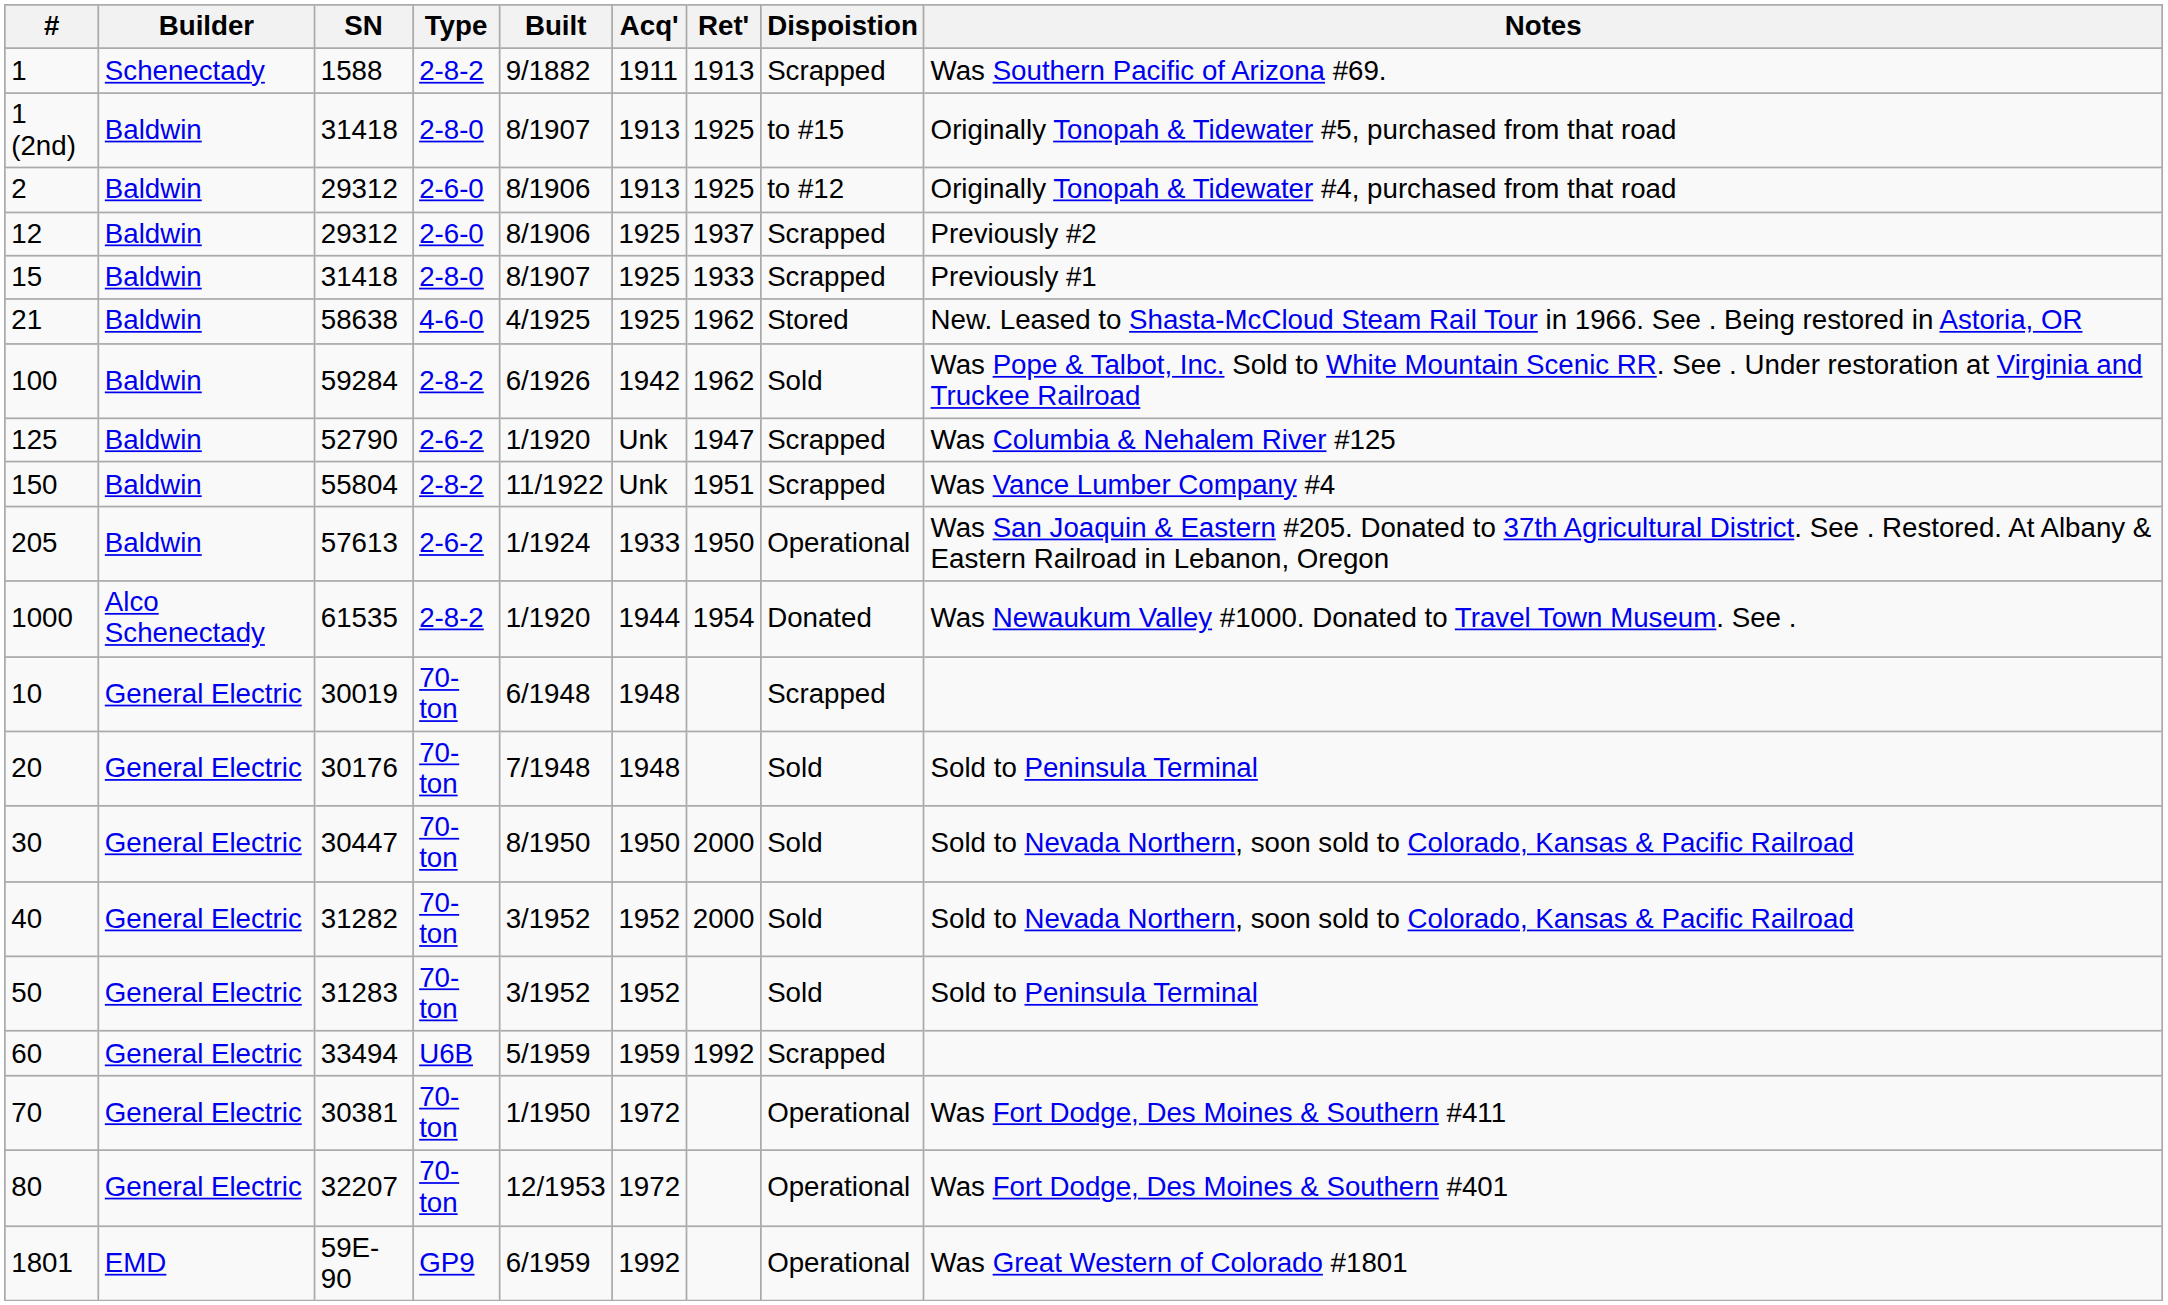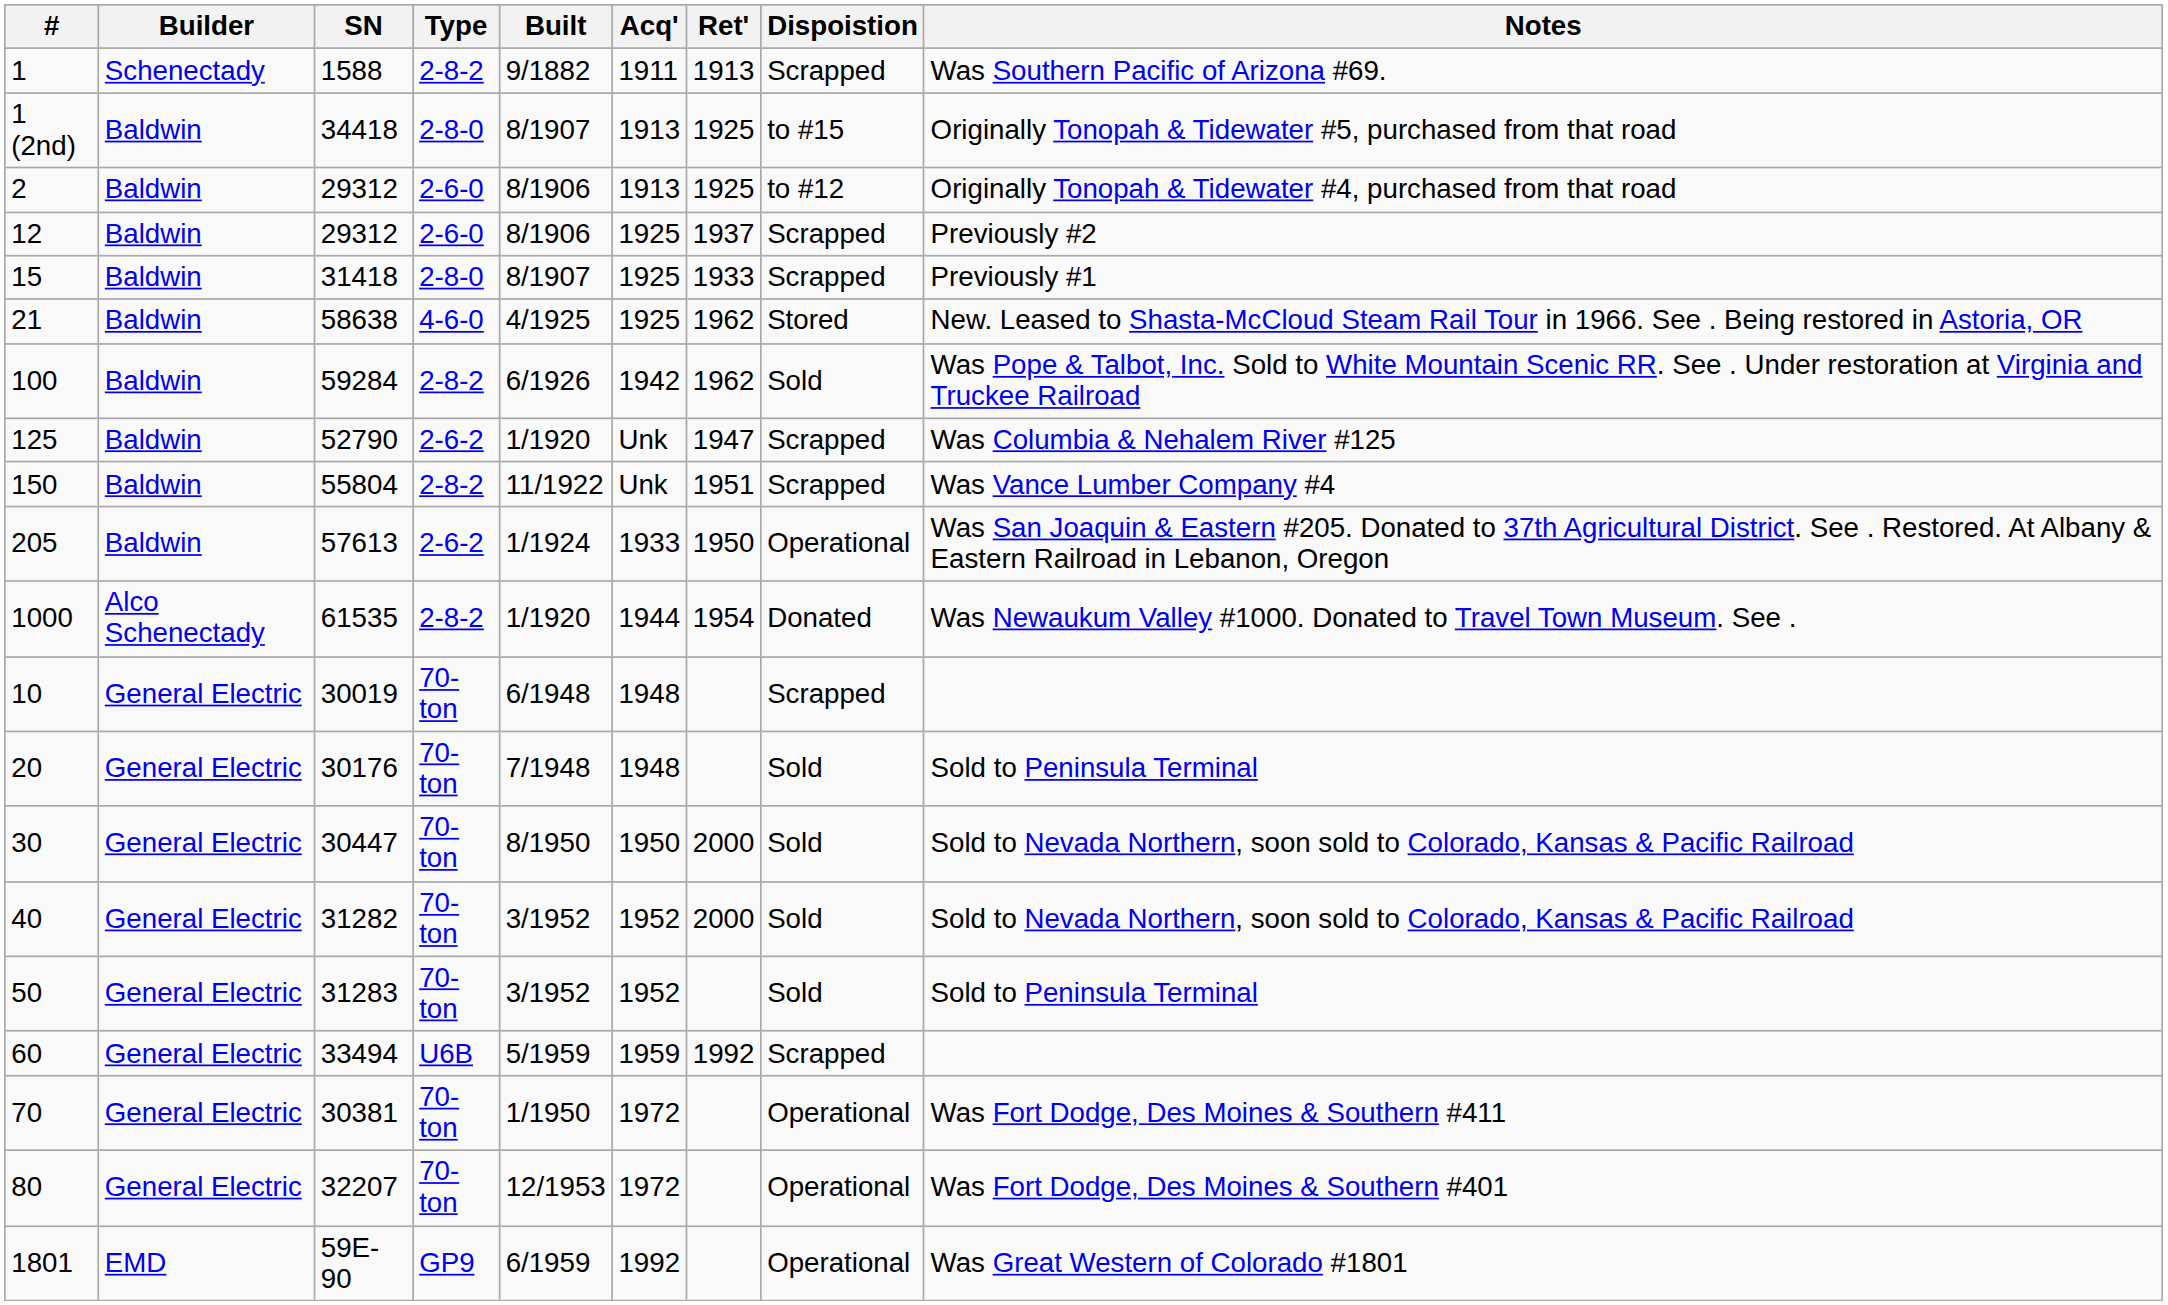 <table class="wikitable">
 <tr>
 <th>#</th>
 <th>Builder</th>
 <th>SN</th>
 <th>Type</th>
 <th>Built</th>
 <th>Acq'</th>
 <th>Ret'</th>
 <th>Dispoistion</th>
 <th>Notes</th>
 </tr>
 <tr>
 <td>1</td>
 <td><a href='#'>Schenectady</a></td>
 <td>1588</td>
 <td><a href='#'>2-8-2</a></td>
 <td>9/1882</td>
 <td>1911</td>
 <td>1913</td>
 <td>Scrapped</td>
 <td>Was <a href='#'>Southern Pacific of Arizona</a> #69.</td>
 </tr>
 <tr>
 <td>1 (2nd)</td>
 <td><a href='#'>Baldwin</a></td>
-<td>31418</td>
+<td>34418</td>
 <td><a href='#'>2-8-0</a></td>
 <td>8/1907</td>
 <td>1913</td>
 <td>1925</td>
 <td>to #15</td>
 <td>Originally <a href='#'>Tonopah & Tidewater</a> #5, purchased from that road</td>
 </tr>
 <tr>
 <td>2</td>
 <td><a href='#'>Baldwin</a></td>
 <td>29312</td>
 <td><a href='#'>2-6-0</a></td>
 <td>8/1906</td>
 <td>1913</td>
 <td>1925</td>
 <td>to #12</td>
 <td>Originally <a href='#'>Tonopah & Tidewater</a> #4, purchased from that road</td>
 </tr>
 <tr>
 <td>12</td>
 <td><a href='#'>Baldwin</a></td>
 <td>29312</td>
 <td><a href='#'>2-6-0</a></td>
 <td>8/1906</td>
 <td>1925</td>
 <td>1937</td>
 <td>Scrapped</td>
 <td>Previously #2</td>
 </tr>
 <tr>
 <td>15</td>
 <td><a href='#'>Baldwin</a></td>
 <td>31418</td>
 <td><a href='#'>2-8-0</a></td>
 <td>8/1907</td>
 <td>1925</td>
 <td>1933</td>
 <td>Scrapped</td>
 <td>Previously #1</td>
 </tr>
 <tr>
 <td>21</td>
 <td><a href='#'>Baldwin</a></td>
 <td>58638</td>
 <td><a href='#'>4-6-0</a></td>
 <td>4/1925</td>
 <td>1925</td>
 <td>1962</td>
 <td>Stored</td>
 <td>New. Leased to <a href='#'>Shasta-McCloud Steam Rail Tour</a> in 1966. See . Being restored in <a href='#'>Astoria, OR</a></td>
 </tr>
 <tr>
 <td>100</td>
 <td><a href='#'>Baldwin</a></td>
 <td>59284</td>
 <td><a href='#'>2-8-2</a></td>
 <td>6/1926</td>
 <td>1942</td>
 <td>1962</td>
 <td>Sold</td>
 <td>Was <a href='#'>Pope & Talbot, Inc.</a> Sold to <a href='#'>White Mountain Scenic RR</a>. See . Under restoration at <a href='#'>Virginia and Truckee Railroad</a></td>
 </tr>
 <tr>
 <td>125</td>
 <td><a href='#'>Baldwin</a></td>
 <td>52790</td>
 <td><a href='#'>2-6-2</a></td>
 <td>1/1920</td>
 <td>Unk</td>
 <td>1947</td>
 <td>Scrapped</td>
 <td>Was <a href='#'>Columbia & Nehalem River</a> #125</td>
 </tr>
 <tr>
 <td>150</td>
 <td><a href='#'>Baldwin</a></td>
 <td>55804</td>
 <td><a href='#'>2-8-2</a></td>
 <td>11/1922</td>
 <td>Unk</td>
 <td>1951</td>
 <td>Scrapped</td>
 <td>Was <a href='#'>Vance Lumber Company</a> #4</td>
 </tr>
 <tr>
 <td>205</td>
 <td><a href='#'>Baldwin</a></td>
 <td>57613</td>
 <td><a href='#'>2-6-2</a></td>
 <td>1/1924</td>
 <td>1933</td>
 <td>1950</td>
 <td>Operational</td>
 <td>Was <a href='#'>San Joaquin & Eastern</a> #205. Donated to <a href='#'>37th Agricultural District</a>. See . Restored. At Albany & Eastern Railroad in Lebanon, Oregon </td>
 </tr>
 <tr>
 <td>1000</td>
 <td><a href='#'>Alco Schenectady</a></td>
 <td>61535</td>
 <td><a href='#'>2-8-2</a></td>
 <td>1/1920</td>
 <td>1944</td>
 <td>1954</td>
 <td>Donated</td>
 <td>Was <a href='#'>Newaukum Valley</a> #1000. Donated to <a href='#'>Travel Town Museum</a>. See .</td>
 </tr>
 <tr>
 <td>10</td>
 <td><a href='#'>General Electric</a></td>
 <td>30019</td>
 <td><a href='#'>70-ton</a></td>
 <td>6/1948</td>
 <td>1948</td>
 <td></td>
 <td>Scrapped</td>
 <td></td>
 </tr>
 <tr>
 <td>20</td>
 <td><a href='#'>General Electric</a></td>
 <td>30176</td>
 <td><a href='#'>70-ton</a></td>
 <td>7/1948</td>
 <td>1948</td>
 <td></td>
 <td>Sold</td>
 <td>Sold to <a href='#'>Peninsula Terminal</a></td>
 </tr>
 <tr>
 <td>30</td>
 <td><a href='#'>General Electric</a></td>
 <td>30447</td>
 <td><a href='#'>70-ton</a></td>
 <td>8/1950</td>
 <td>1950</td>
 <td>2000</td>
 <td>Sold</td>
 <td>Sold to <a href='#'>Nevada Northern</a>, soon sold to <a href='#'>Colorado, Kansas & Pacific Railroad</a></td>
 </tr>
 <tr>
 <td>40</td>
 <td><a href='#'>General Electric</a></td>
 <td>31282</td>
 <td><a href='#'>70-ton</a></td>
 <td>3/1952</td>
 <td>1952</td>
 <td>2000</td>
 <td>Sold</td>
 <td>Sold to <a href='#'>Nevada Northern</a>, soon sold to <a href='#'>Colorado, Kansas & Pacific Railroad</a></td>
 </tr>
 <tr>
 <td>50</td>
 <td><a href='#'>General Electric</a></td>
 <td>31283</td>
 <td><a href='#'>70-ton</a></td>
 <td>3/1952</td>
 <td>1952</td>
 <td></td>
 <td>Sold</td>
 <td>Sold to <a href='#'>Peninsula Terminal</a></td>
 </tr>
 <tr>
 <td>60</td>
 <td><a href='#'>General Electric</a></td>
 <td>33494</td>
 <td><a href='#'>U6B</a></td>
 <td>5/1959</td>
 <td>1959</td>
 <td>1992</td>
 <td>Scrapped</td>
 <td></td>
 </tr>
 <tr>
 <td>70</td>
 <td><a href='#'>General Electric</a></td>
 <td>30381</td>
 <td><a href='#'>70-ton</a></td>
 <td>1/1950</td>
 <td>1972</td>
 <td></td>
 <td>Operational</td>
 <td>Was <a href='#'>Fort Dodge, Des Moines & Southern</a> #411</td>
 </tr>
 <tr>
 <td>80</td>
 <td><a href='#'>General Electric</a></td>
 <td>32207</td>
 <td><a href='#'>70-ton</a></td>
 <td>12/1953</td>
 <td>1972</td>
 <td></td>
 <td>Operational</td>
 <td>Was <a href='#'>Fort Dodge, Des Moines & Southern</a> #401</td>
 </tr>
 <tr>
 <td>1801</td>
 <td><a href='#'>EMD</a></td>
 <td>59E-90</td>
 <td><a href='#'>GP9</a></td>
 <td>6/1959</td>
 <td>1992</td>
 <td></td>
 <td>Operational</td>
 <td>Was <a href='#'>Great Western of Colorado</a> #1801</td>
 </tr>
 </table>
